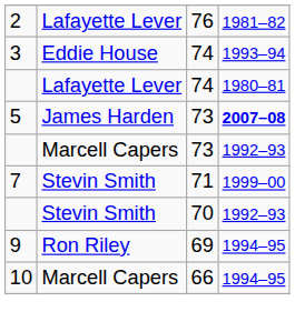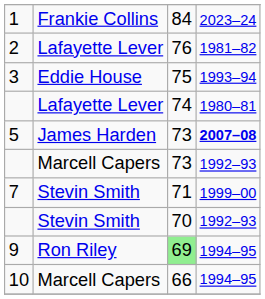 <table class="wikitable">
 <tr>
+</tr>
+<tr>
+<td>1</td>
+<td><a href='#'>Frankie Collins</a></td>
+<td>84</td>
+<td style="font-size:80%;"><a href='#'>2023–24</a></td>
 </tr>
 <tr>
 <td>2</td>
 <td><a href='#'>Lafayette Lever</a></td>
 <td>76</td>
 <td style="font-size:80%;"><a href='#'>1981–82</a></td>
 </tr>
 <tr>
 <td>3</td>
 <td><a href='#'>Eddie House</a></td>
-<td>74</td>
+<td>75</td>
 <td style="font-size:80%;"><a href='#'>1993–94</a></td>
 </tr>
 <tr>
 <td></td>
 <td><a href='#'>Lafayette Lever</a></td>
 <td>74</td>
 <td style="font-size:80%;"><a href='#'>1980–81</a></td>
 </tr>
 <tr>
 <td>5</td>
 <td><a href='#'>James Harden</a></td>
 <td>73</td>
 <td style="font-size:80%;"><strong><a href='#'>2007–08</a></strong></td>
 </tr>
 <tr>
 <td></td>
 <td>Marcell Capers</td>
 <td>73</td>
 <td style="font-size:80%;"><a href='#'>1992–93</a></td>
 </tr>
 <tr>
 <td>7</td>
 <td><a href='#'>Stevin Smith</a></td>
 <td>71</td>
 <td style="font-size:80%;"><a href='#'>1999–00</a></td>
 </tr>
 <tr>
 <td></td>
 <td><a href='#'>Stevin Smith</a></td>
 <td>70</td>
 <td style="font-size:80%;"><a href='#'>1992–93</a></td>
 </tr>
 <tr>
 <td>9</td>
 <td><a href='#'>Ron Riley</a></td>
-<td>69</td>
+<td style="background: lightgreen;">69</td>
 <td style="font-size:80%;"><a href='#'>1994–95</a></td>
 </tr>
 <tr>
 <td>10</td>
 <td>Marcell Capers</td>
 <td>66</td>
 <td style="font-size:80%;"><a href='#'>1994–95</a></td>
 </tr>
 <tr>
 </tr>
 </table>
